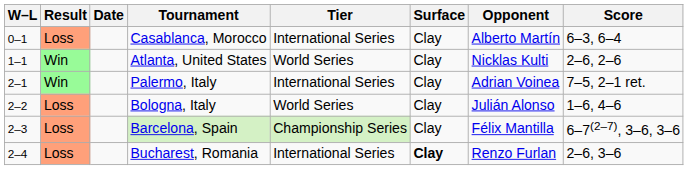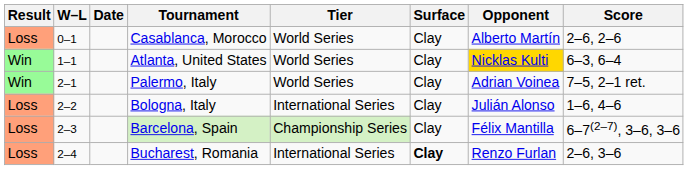 <table class="sortable wikitable">
 <tr>
+<th>Result</th>
 <th class="unsortable">W–L</th>
-<th>Result</th>
 <th>Date</th>
 <th>Tournament</th>
 <th>Tier</th>
 <th>Surface</th>
 <th>Opponent</th>
 <th class="unsortable">Score</th>
 </tr>
 <tr>
+<td style="background:#ffa07a;">Loss</td>
 <td><small>0–1</small></td>
-<td style="background:#ffa07a;">Loss</td>
 <td><a href='#'></a></td>
 <td><a href='#'>Casablanca</a>, Morocco</td>
-<td>International Series</td>
+<td>World Series</td>
 <td>Clay</td>
 <td> <a href='#'>Alberto Martín</a></td>
-<td>6–3, 6–4</td>
+<td>2–6, 2–6</td>
 </tr>
 <tr>
+<td style="background:#98fb98;">Win</td>
 <td><small>1–1</small></td>
-<td style="background:#98fb98;">Win</td>
 <td><a href='#'></a></td>
 <td><a href='#'>Atlanta</a>, United States</td>
 <td>World Series</td>
 <td>Clay</td>
-<td> <a href='#'>Nicklas Kulti</a></td>
-<td>2–6, 2–6</td>
+<td style="background: gold;"> <a href='#'>Nicklas Kulti</a></td>
+<td>6–3, 6–4</td>
 </tr>
 <tr>
+<td style="background:#98fb98;">Win</td>
 <td><small>2–1</small></td>
-<td style="background:#98fb98;">Win</td>
 <td><a href='#'></a></td>
 <td><a href='#'>Palermo</a>, Italy</td>
-<td>International Series</td>
+<td>World Series</td>
 <td>Clay</td>
 <td> <a href='#'>Adrian Voinea</a></td>
 <td>7–5, 2–1 ret.</td>
 </tr>
 <tr>
+<td style="background:#ffa07a;">Loss</td>
 <td><small>2–2</small></td>
-<td style="background:#ffa07a;">Loss</td>
 <td><a href='#'></a></td>
 <td><a href='#'>Bologna</a>, Italy</td>
-<td>World Series</td>
+<td>International Series</td>
 <td>Clay</td>
 <td> <a href='#'>Julián Alonso</a></td>
 <td>1–6, 4–6</td>
 </tr>
 <tr>
+<td style="background:#ffa07a;">Loss</td>
 <td><small>2–3</small></td>
-<td style="background:#ffa07a;">Loss</td>
 <td><a href='#'></a></td>
 <td style="background:#d4f1c5;"><a href='#'>Barcelona</a>, Spain</td>
 <td style="background:#d4f1c5;">Championship Series</td>
 <td>Clay</td>
 <td> <a href='#'>Félix Mantilla</a></td>
 <td>6–7<sup>(2–7)</sup>, 3–6, 3–6</td>
 </tr>
 <tr>
+<td style="background:#ffa07a;">Loss</td>
 <td><small>2–4</small></td>
-<td style="background:#ffa07a;">Loss</td>
 <td><a href='#'></a></td>
 <td><a href='#'>Bucharest</a>, Romania</td>
 <td>International Series</td>
 <td><strong>Clay</strong></td>
 <td> <a href='#'>Renzo Furlan</a></td>
 <td>2–6, 3–6</td>
 </tr>
 </table>
